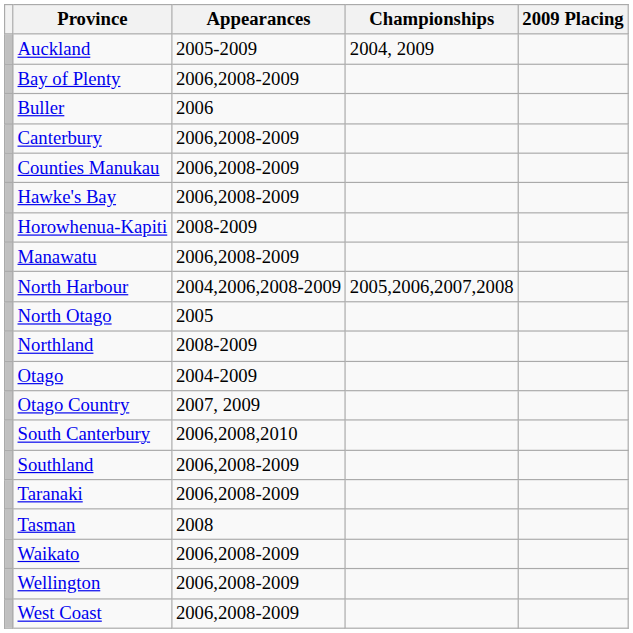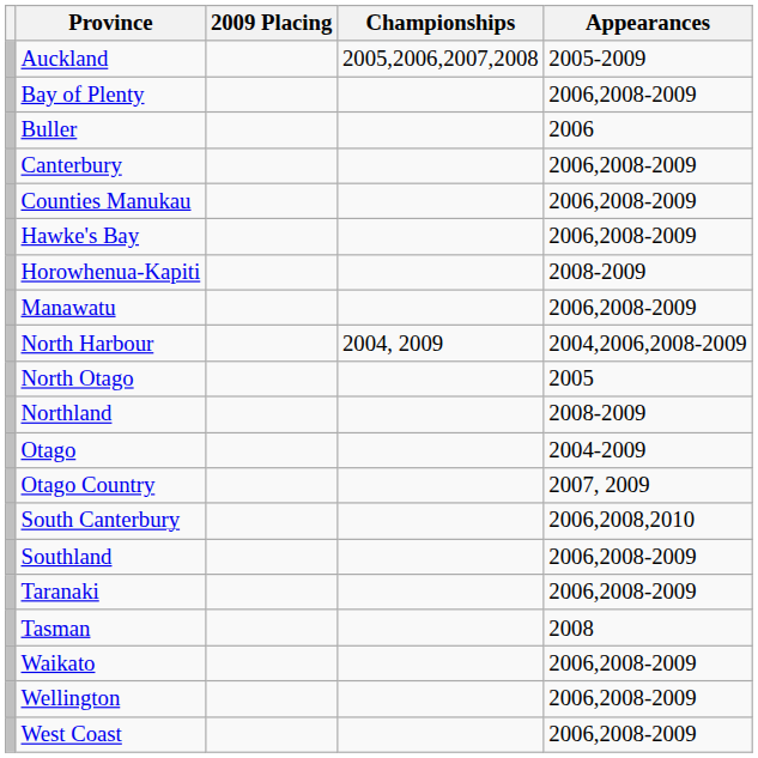 <table class="wikitable sortable">
 <tr>
 <th></th>
 <th>Province</th>
+<th>2009 Placing</th>
+<th>Championships</th>
 <th>Appearances</th>
-<th>Championships</th>
-<th>2009 Placing</th>
 </tr>
 <tr>
 <td style="background:silver"></td>
 <td><a href='#'>Auckland</a></td>
+<td></td>
+<td>2005,2006,2007,2008</td>
 <td>2005-2009</td>
-<td>2004, 2009</td>
-<td></td>
 </tr>
 <tr>
 <td style="background:silver"></td>
 <td><a href='#'>Bay of Plenty</a></td>
-<td>2006,2008-2009</td>
 <td></td>
 <td></td>
+<td>2006,2008-2009</td>
 </tr>
 <tr>
 <td style="background:silver"></td>
 <td><a href='#'>Buller</a></td>
-<td>2006</td>
 <td></td>
 <td></td>
+<td>2006</td>
 </tr>
 <tr>
 <td style="background:silver"></td>
 <td><a href='#'>Canterbury</a></td>
-<td>2006,2008-2009</td>
 <td></td>
 <td></td>
+<td>2006,2008-2009</td>
 </tr>
 <tr>
 <td style="background:silver"></td>
 <td><a href='#'>Counties Manukau</a></td>
-<td>2006,2008-2009</td>
 <td></td>
 <td></td>
+<td>2006,2008-2009</td>
 </tr>
 <tr>
 <td style="background:silver"></td>
 <td><a href='#'>Hawke's Bay</a></td>
-<td>2006,2008-2009</td>
 <td></td>
 <td></td>
+<td>2006,2008-2009</td>
 </tr>
 <tr>
 <td style="background:silver"></td>
 <td><a href='#'>Horowhenua-Kapiti</a></td>
-<td>2008-2009</td>
 <td></td>
 <td></td>
+<td>2008-2009</td>
 </tr>
 <tr>
 <td style="background:silver"></td>
 <td><a href='#'>Manawatu</a></td>
-<td>2006,2008-2009</td>
 <td></td>
 <td></td>
+<td>2006,2008-2009</td>
 </tr>
 <tr>
 <td style="background:silver"></td>
 <td><a href='#'>North Harbour</a></td>
+<td></td>
+<td>2004, 2009</td>
 <td>2004,2006,2008-2009</td>
-<td>2005,2006,2007,2008</td>
-<td></td>
 </tr>
 <tr>
 <td style="background:silver"></td>
 <td><a href='#'>North Otago</a></td>
-<td>2005</td>
 <td></td>
 <td></td>
+<td>2005</td>
 </tr>
 <tr>
 <td style="background:silver"></td>
 <td><a href='#'>Northland</a></td>
-<td>2008-2009</td>
 <td></td>
 <td></td>
+<td>2008-2009</td>
 </tr>
 <tr>
 <td style="background:silver"></td>
 <td><a href='#'>Otago</a></td>
-<td>2004-2009</td>
 <td></td>
 <td></td>
+<td>2004-2009</td>
 </tr>
 <tr>
 <td style="background:silver"></td>
 <td><a href='#'>Otago Country</a></td>
-<td>2007, 2009</td>
 <td></td>
 <td></td>
+<td>2007, 2009</td>
 </tr>
 <tr>
 <td style="background:silver"></td>
 <td><a href='#'>South Canterbury</a></td>
-<td>2006,2008,2010</td>
 <td></td>
 <td></td>
+<td>2006,2008,2010</td>
 </tr>
 <tr>
 <td style="background:silver"></td>
 <td><a href='#'>Southland</a></td>
-<td>2006,2008-2009</td>
 <td></td>
 <td></td>
+<td>2006,2008-2009</td>
 </tr>
 <tr>
 <td style="background:silver"></td>
 <td><a href='#'>Taranaki</a></td>
-<td>2006,2008-2009</td>
 <td></td>
 <td></td>
+<td>2006,2008-2009</td>
 </tr>
 <tr>
 <td style="background:silver"></td>
 <td><a href='#'>Tasman</a></td>
-<td>2008</td>
 <td></td>
 <td></td>
+<td>2008</td>
 </tr>
 <tr>
 <td style="background:silver"></td>
 <td><a href='#'>Waikato</a></td>
-<td>2006,2008-2009</td>
 <td></td>
 <td></td>
+<td>2006,2008-2009</td>
 </tr>
 <tr>
 <td style="background:silver"></td>
 <td><a href='#'>Wellington</a></td>
-<td>2006,2008-2009</td>
 <td></td>
 <td></td>
+<td>2006,2008-2009</td>
 </tr>
 <tr>
 <td style="background:silver"></td>
 <td><a href='#'>West Coast</a></td>
-<td>2006,2008-2009</td>
 <td></td>
 <td></td>
+<td>2006,2008-2009</td>
 </tr>
 </table>
